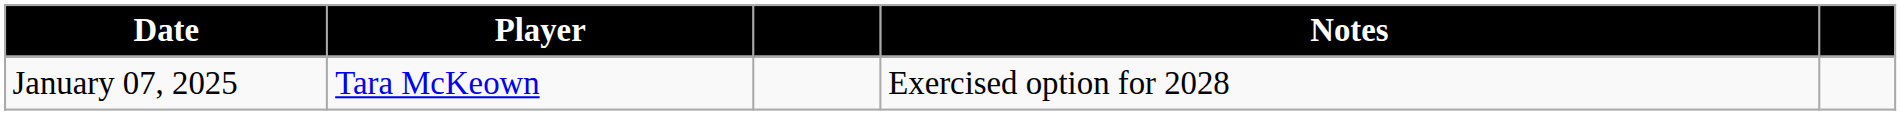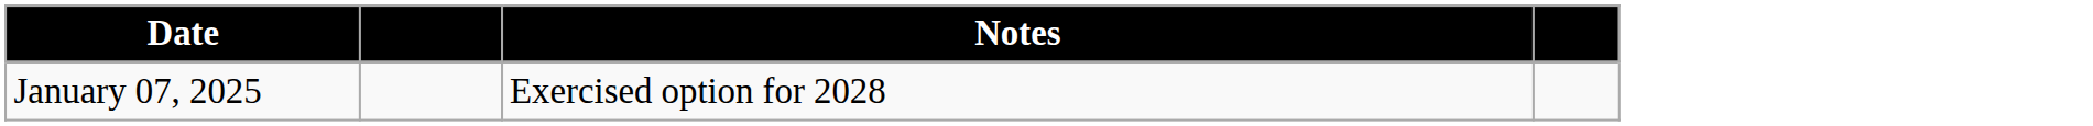 <table class="wikitable sortable" style="text-align:left;">
 <tr>
 <th style="background:#000; color:#fff; width:150px;" data-sort-type="date">Date</th>
-<th style="background:#000; color:#fff; width:200px;">Player</th>
 <th style="background:#000; color:#fff; width:55px;"></th>
 <th style="background:#000; color:#fff; width:450px;">Notes</th>
 <th style="background:#000; color:#fff; width:30px;"></th>
 </tr>
 <tr>
 <td>January 07, 2025</td>
-<td> <a href='#'>Tara McKeown</a></td>
 <td align="center"></td>
 <td>Exercised option for 2028</td>
 <td></td>
 </tr>
 </table>
